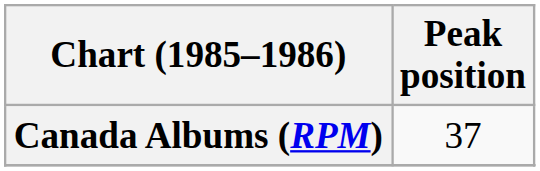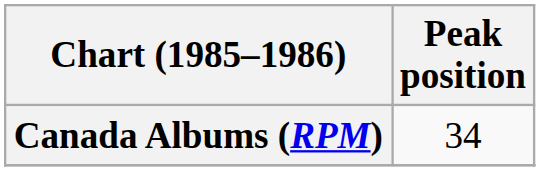 <table class="wikitable sortable plainrowheaders" style="text-align:center">
 <tr>
 <th scope="col">Chart (1985–1986)</th>
 <th scope="col">Peak<br> position</th>
 </tr>
 <tr>
 <th scope="row">Canada Albums (<em><a href='#'>RPM</a></em>)</th>
-<td>37</td>
+<td>34</td>
 </tr>
 <tr>
 </tr>
 <tr>
 </tr>
 </table>
